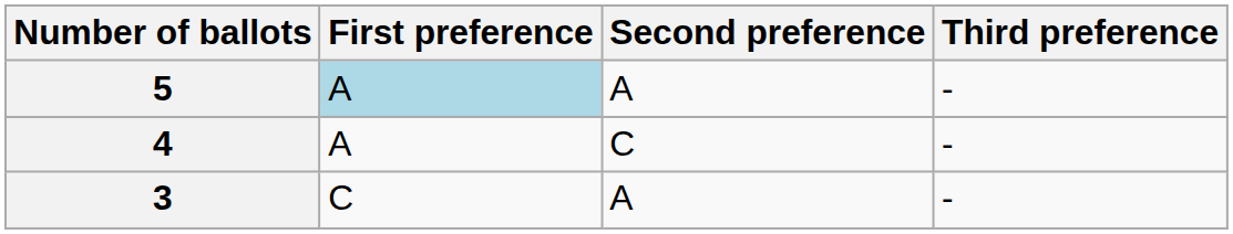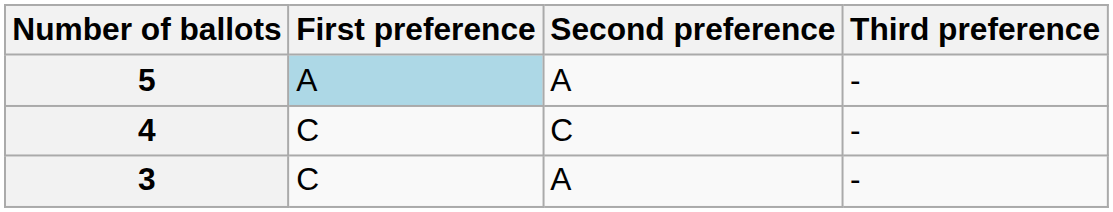 <table class="wikitable">
 <tr>
 <th>Number of ballots</th>
 <th>First preference</th>
 <th>Second preference</th>
 <th>Third preference</th>
 </tr>
 <tr>
 <th>5</th>
 <td style="background: lightblue;">A</td>
 <td>A</td>
 <td>-</td>
 </tr>
 <tr>
 <th>4</th>
-<td>A</td>
+<td>C</td>
 <td>C</td>
 <td>-</td>
 </tr>
 <tr>
 <th>3</th>
 <td>C</td>
 <td>A</td>
 <td>-</td>
 </tr>
 </table>
